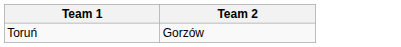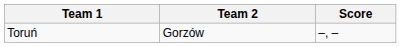 <table class="wikitable" style="font-size: 100%">
 <tr>
 <th width=200>Team 1</th>
 <th width=200>Team 2</th>
+<th width=100>Score</th>
 </tr>
 <tr>
 <td>Toruń</td>
 <td>Gorzów</td>
+<td>–, –</td>
 </tr>
 </table>
